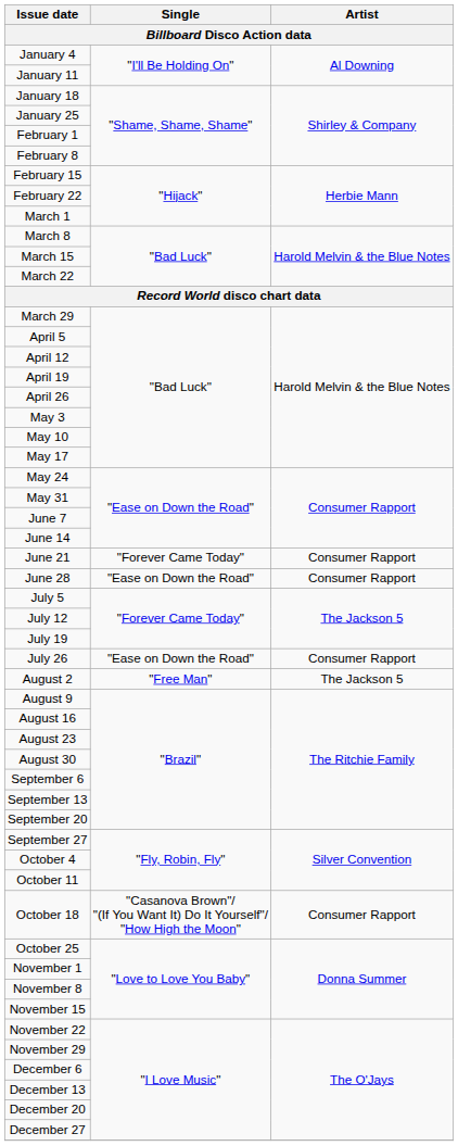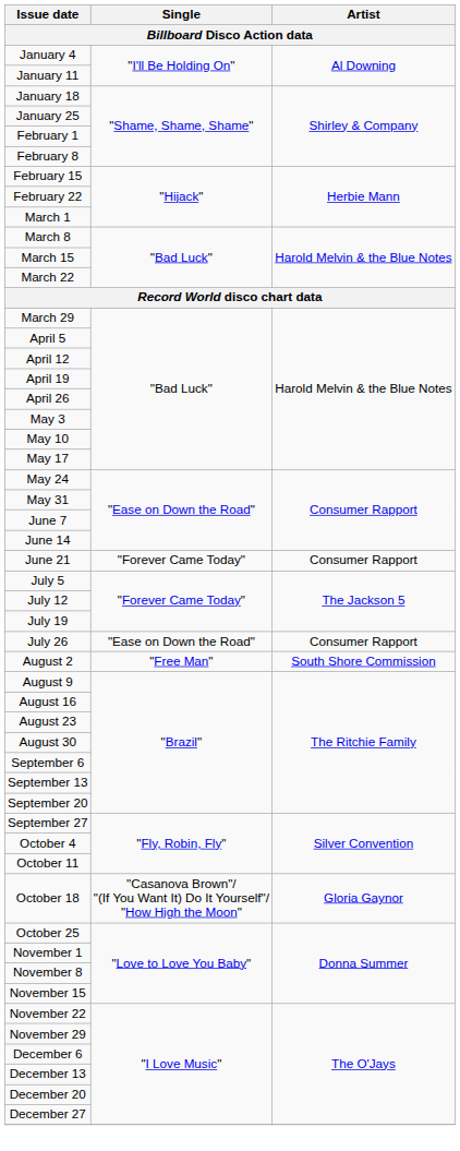 <table class="wikitable" style="text-align: center;">
 <tr>
 <th>Issue date</th>
 <th>Single</th>
 <th>Artist</th>
 </tr>
 <tr>
 <th colspan="3"><em>Billboard</em> Disco Action data</th>
 </tr>
 <tr>
 <td>January 4</td>
 <td rowspan="2">"<a href='#'>I'll Be Holding On</a>"</td>
 <td rowspan="2"><a href='#'>Al Downing</a></td>
 </tr>
 <tr>
 <td>January 11</td>
 </tr>
 <tr>
 <td>January 18</td>
 <td rowspan="4">"<a href='#'>Shame, Shame, Shame</a>"</td>
 <td rowspan="4"><a href='#'>Shirley & Company</a></td>
 </tr>
 <tr>
 <td>January 25</td>
 </tr>
 <tr>
 <td>February 1</td>
 </tr>
 <tr>
 <td>February 8</td>
 </tr>
 <tr>
 <td>February 15</td>
 <td rowspan="3">"<a href='#'>Hijack</a>"</td>
 <td rowspan="3"><a href='#'>Herbie Mann</a></td>
 </tr>
 <tr>
 <td>February 22</td>
 </tr>
 <tr>
 <td>March 1</td>
 </tr>
 <tr>
 <td>March 8</td>
 <td rowspan="3">"<a href='#'>Bad Luck</a>"</td>
 <td rowspan="3"><a href='#'>Harold Melvin & the Blue Notes</a></td>
 </tr>
 <tr>
 <td>March 15</td>
 </tr>
 <tr>
 <td>March 22</td>
 </tr>
 <tr>
 <th colspan="3"><em>Record World</em> disco chart data</th>
 </tr>
 <tr>
 <td>March 29</td>
 <td rowspan="8">"Bad Luck"</td>
 <td rowspan="8">Harold Melvin & the Blue Notes</td>
 </tr>
 <tr>
 <td>April 5</td>
 </tr>
 <tr>
 <td>April 12</td>
 </tr>
 <tr>
 <td>April 19</td>
 </tr>
 <tr>
 <td>April 26</td>
 </tr>
 <tr>
 <td>May 3</td>
 </tr>
 <tr>
 <td>May 10</td>
 </tr>
 <tr>
 <td>May 17</td>
 </tr>
 <tr>
 <td>May 24</td>
 <td rowspan="4">"<a href='#'>Ease on Down the Road</a>"</td>
 <td rowspan="4"><a href='#'>Consumer Rapport</a></td>
 </tr>
 <tr>
 <td>May 31</td>
 </tr>
 <tr>
 <td>June 7</td>
 </tr>
 <tr>
 <td>June 14</td>
 </tr>
 <tr>
 <td>June 21</td>
 <td>"Forever Came Today"</td>
 <td>Consumer Rapport</td>
 </tr>
 <tr>
-<td>June 28</td>
-<td>"Ease on Down the Road"</td>
-<td>Consumer Rapport</td>
-</tr>
-<tr>
 <td>July 5</td>
 <td rowspan="3">"<a href='#'>Forever Came Today</a>"</td>
 <td rowspan="3"><a href='#'>The Jackson 5</a></td>
 </tr>
 <tr>
 <td>July 12</td>
 </tr>
 <tr>
 <td>July 19</td>
 </tr>
 <tr>
 <td>July 26</td>
 <td>"Ease on Down the Road"</td>
 <td>Consumer Rapport</td>
 </tr>
 <tr>
 <td>August 2</td>
 <td>"<a href='#'>Free Man</a>"</td>
-<td>The Jackson 5</td>
+<td><a href='#'>South Shore Commission</a></td>
 </tr>
 <tr>
 <td>August 9</td>
 <td rowspan="7">"<a href='#'>Brazil</a>"</td>
 <td rowspan="7"><a href='#'>The Ritchie Family</a></td>
 </tr>
 <tr>
 <td>August 16</td>
 </tr>
 <tr>
 <td>August 23</td>
 </tr>
 <tr>
 <td>August 30</td>
 </tr>
 <tr>
 <td>September 6</td>
 </tr>
 <tr>
 <td>September 13</td>
 </tr>
 <tr>
 <td>September 20</td>
 </tr>
 <tr>
 <td>September 27</td>
 <td rowspan="3">"<a href='#'>Fly, Robin, Fly</a>"</td>
 <td rowspan="3"><a href='#'>Silver Convention</a></td>
 </tr>
 <tr>
 <td>October 4</td>
 </tr>
 <tr>
 <td>October 11</td>
 </tr>
 <tr>
 <td>October 18</td>
 <td>"Casanova Brown"/<br>"(If You Want It) Do It Yourself"/<br>"<a href='#'>How High the Moon</a>"</td>
-<td>Consumer Rapport</td>
+<td><a href='#'>Gloria Gaynor</a></td>
 </tr>
 <tr>
 <td>October 25</td>
 <td rowspan="4">"<a href='#'>Love to Love You Baby</a>"</td>
 <td rowspan="4"><a href='#'>Donna Summer</a></td>
 </tr>
 <tr>
 <td>November 1</td>
 </tr>
 <tr>
 <td>November 8</td>
 </tr>
 <tr>
 <td>November 15</td>
 </tr>
 <tr>
 <td>November 22</td>
 <td rowspan="6">"<a href='#'>I Love Music</a>"</td>
 <td rowspan="6"><a href='#'>The O'Jays</a></td>
 </tr>
 <tr>
 <td>November 29</td>
 </tr>
 <tr>
 <td>December 6</td>
 </tr>
 <tr>
 <td>December 13</td>
 </tr>
 <tr>
 <td>December 20</td>
 </tr>
 <tr>
 <td>December 27</td>
 </tr>
 <tr>
 </tr>
 </table>
